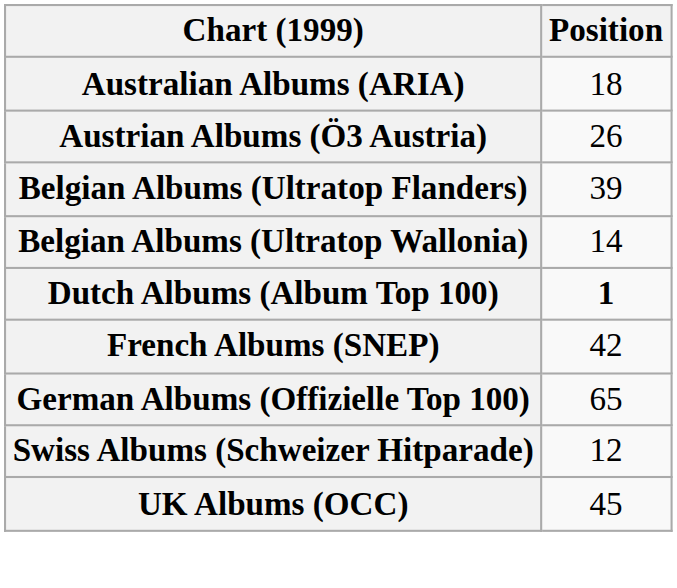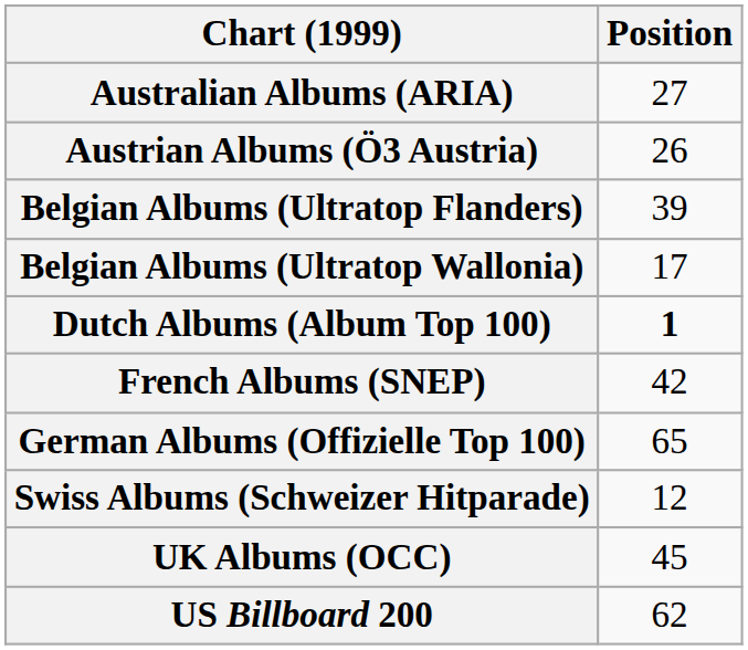 <table class="wikitable sortable plainrowheaders" style="text-align:center">
 <tr>
 <th scope="col">Chart (1999)</th>
 <th scope="col">Position</th>
 </tr>
 <tr>
 <th scope="row">Australian Albums (ARIA)</th>
-<td>18</td>
+<td>27</td>
 </tr>
 <tr>
 <th scope="row">Austrian Albums (Ö3 Austria)</th>
 <td>26</td>
 </tr>
 <tr>
 <th scope="row">Belgian Albums (Ultratop Flanders)</th>
 <td>39</td>
 </tr>
 <tr>
 <th scope="row">Belgian Albums (Ultratop Wallonia)</th>
-<td>14</td>
+<td>17</td>
 </tr>
 <tr>
 <th scope="row">Dutch Albums (Album Top 100)</th>
 <td><strong>1</strong></td>
 </tr>
 <tr>
 <th scope="row">French Albums (SNEP)</th>
 <td>42</td>
 </tr>
 <tr>
 <th scope="row">German Albums (Offizielle Top 100)</th>
 <td>65</td>
 </tr>
 <tr>
 <th scope="row">Swiss Albums (Schweizer Hitparade)</th>
 <td>12</td>
 </tr>
 <tr>
 <th scope="row">UK Albums (OCC)</th>
 <td>45</td>
 </tr>
+<tr>
+<th scope="row">US <em>Billboard</em> 200</th>
+<td>62</td>
+</tr>
 </table>
